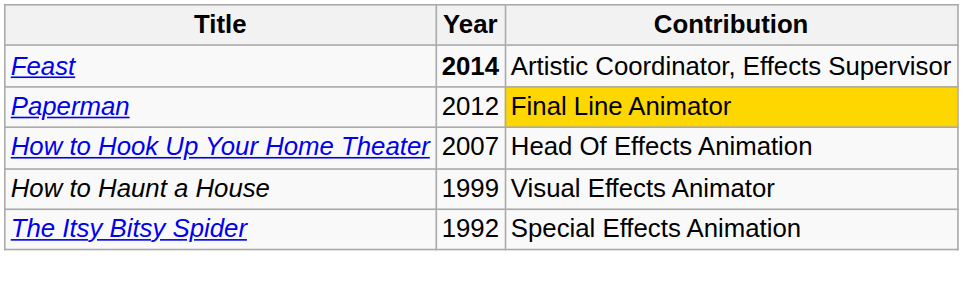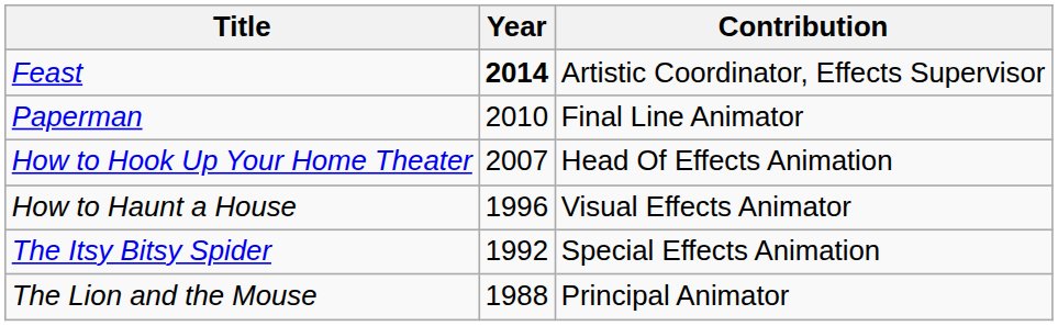 <table class="wikitable">
 <tr>
 <th>Title</th>
 <th>Year</th>
 <th>Contribution</th>
 </tr>
 <tr>
 <td><a href='#'><em>Feast</em></a></td>
 <td><strong>2014</strong></td>
 <td>Artistic Coordinator, Effects Supervisor</td>
 </tr>
 <tr>
 <td><em><a href='#'>Paperman</a></em></td>
-<td>2012</td>
-<td style="background: gold;">Final Line Animator</td>
+<td>2010</td>
+<td>Final Line Animator</td>
 </tr>
 <tr>
 <td><em><a href='#'>How to Hook Up Your Home Theater</a></em></td>
 <td>2007</td>
 <td>Head Of Effects Animation</td>
 </tr>
 <tr>
 <td><em>How to Haunt a House</em></td>
-<td>1999</td>
+<td>1996</td>
 <td>Visual Effects Animator</td>
 </tr>
 <tr>
 <td><a href='#'><em>The Itsy Bitsy Spider</em></a></td>
 <td>1992</td>
 <td>Special Effects Animation</td>
 </tr>
+<tr>
+<td><em>The Lion and the Mouse</em></td>
+<td>1988</td>
+<td>Principal Animator</td>
+</tr>
 </table>
